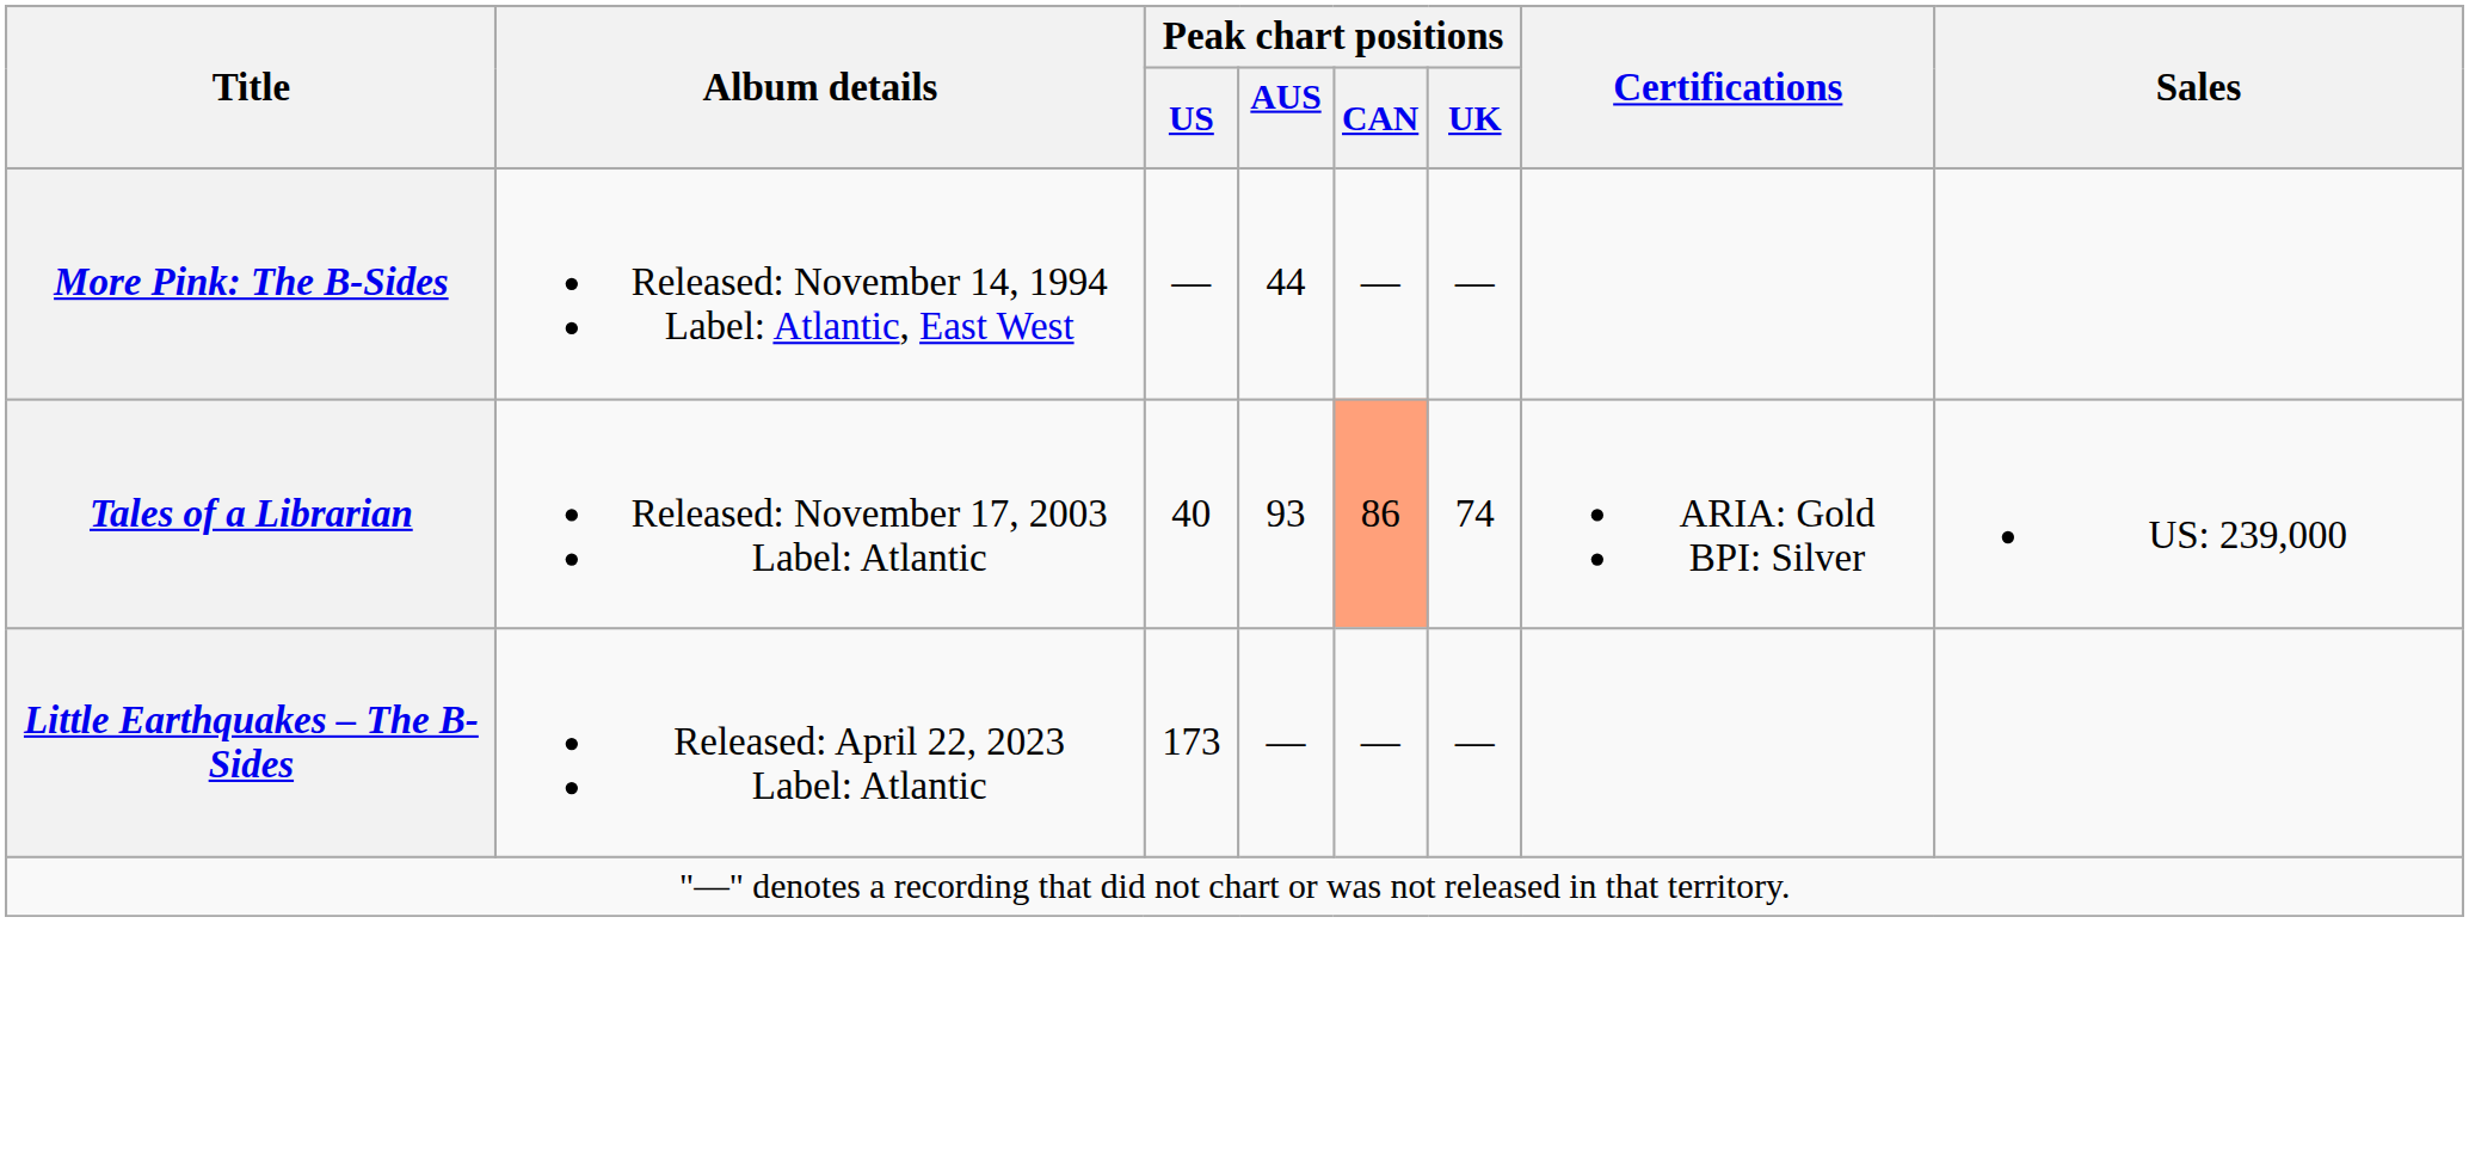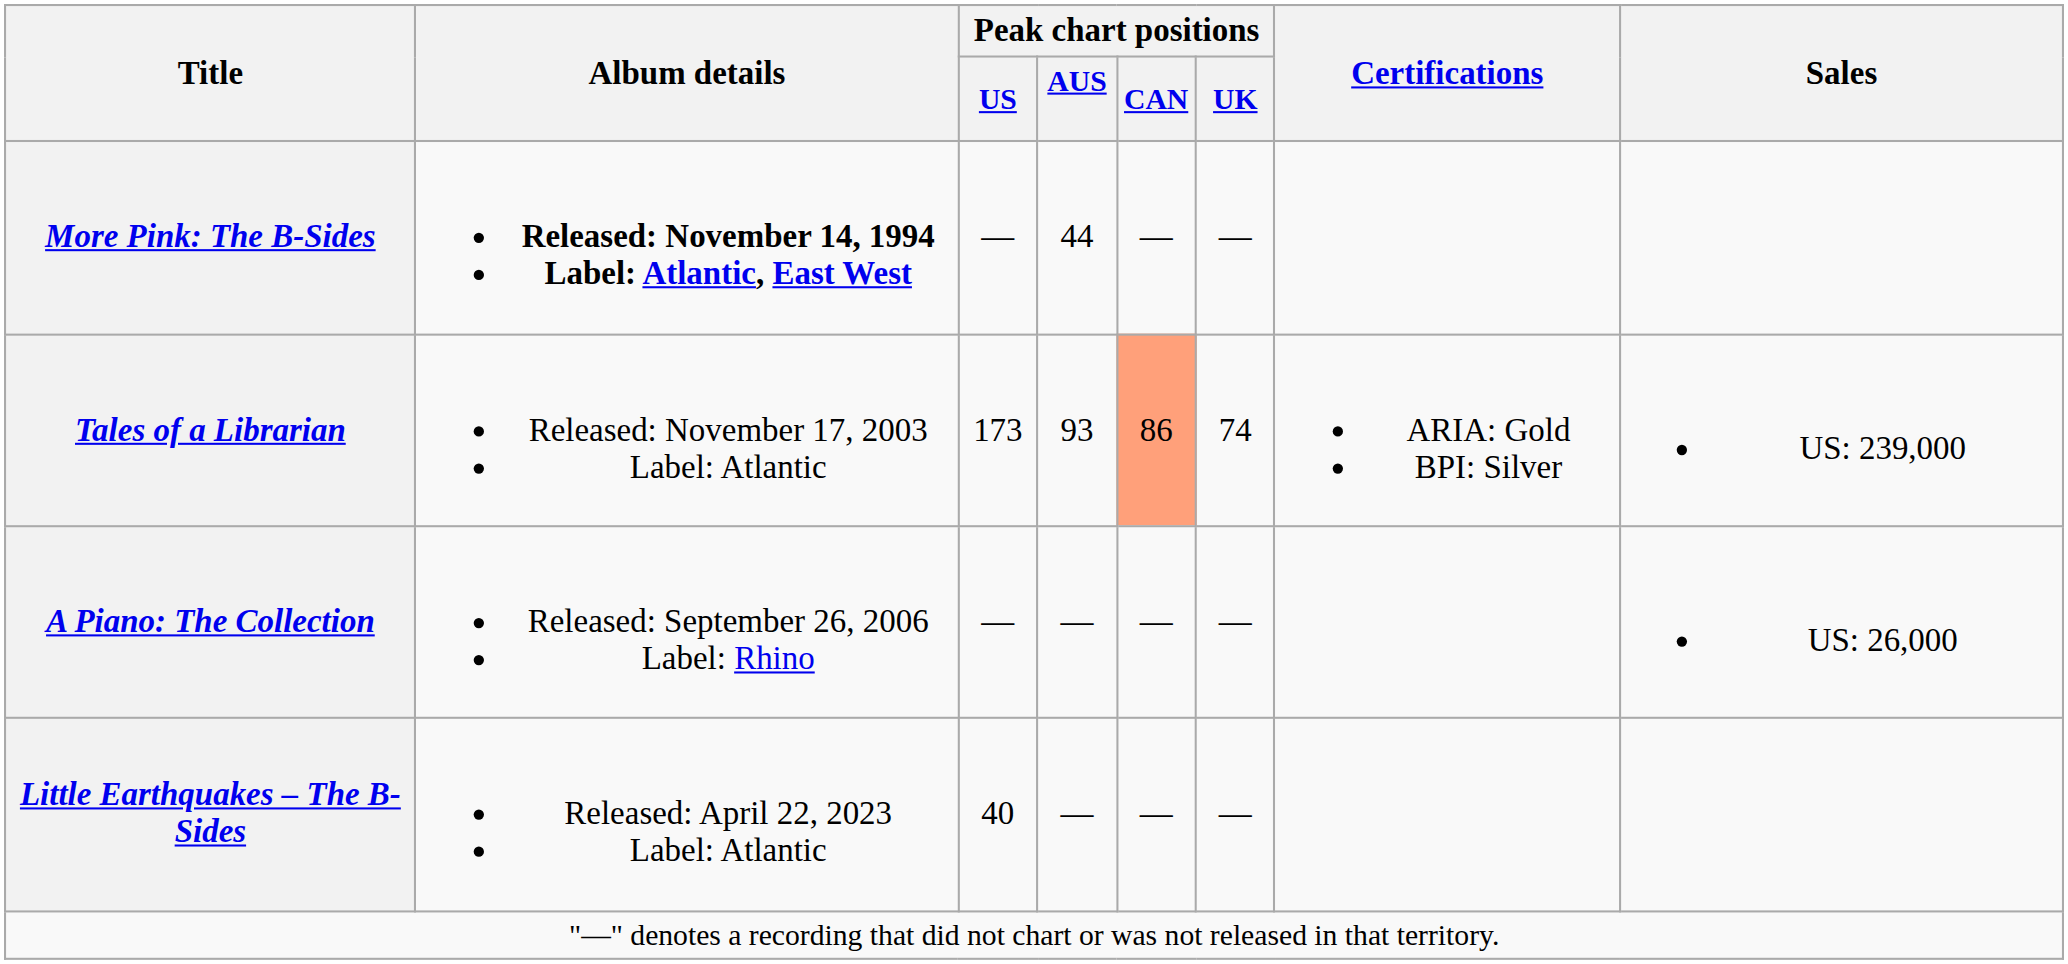 <table class="wikitable plainrowheaders" style="text-align:center;">
 <tr>
 <th scope="col" rowspan="2" style="width:12em;">Title</th>
 <th scope="col" rowspan="2" style="width:16em;">Album details</th>
 <th scope="col" colspan="4">Peak chart positions</th>
 <th scope="col" rowspan="2" style="width:10em;"><a href='#'>Certifications</a></th>
 <th scope="col" rowspan="2" style="width:13em;">Sales</th>
 </tr>
 <tr>
 <th scope="col" style="width:2.2em;font-size:90%;"><a href='#'>US</a><br></th>
 <th scope="col" style="width:2.2em;font-size:90%;"><a href='#'>AUS</a><br><br></th>
 <th scope="col" style="width:2.2em;font-size:90%;"><a href='#'>CAN</a><br></th>
 <th scope="col" style="width:2.2em;font-size:90%;"><a href='#'>UK</a><br></th>
 </tr>
 <tr>
 <th scope="row"><em><a href='#'>More Pink: The B-Sides</a></em></th>
-<td><br><ul><li>Released: November 14, 1994</li><li>Label: <a href='#'>Atlantic</a>, <a href='#'>East West</a></li></ul></td>
+<td><strong><br><ul><li>Released: November 14, 1994</li><li>Label: <a href='#'>Atlantic</a>, <a href='#'>East West</a></li></ul></strong></td>
 <td>—</td>
 <td>44</td>
 <td>—</td>
 <td>—</td>
 <td></td>
 <td></td>
 </tr>
 <tr>
 <th scope="row"><em><a href='#'>Tales of a Librarian</a></em></th>
 <td><br><ul><li>Released: November 17, 2003</li><li>Label: Atlantic</li></ul></td>
-<td>40</td>
+<td>173</td>
 <td>93</td>
 <td style="background: lightsalmon;">86</td>
 <td>74</td>
 <td><br><ul><li>ARIA: Gold</li><li>BPI: Silver</li></ul></td>
 <td><br><ul><li>US: 239,000</li></ul></td>
 </tr>
 <tr>
+<th scope="row"><em><a href='#'>A Piano: The Collection</a></em></th>
+<td><br><ul><li>Released: September 26, 2006</li><li>Label: <a href='#'>Rhino</a></li></ul></td>
+<td>—</td>
+<td>—</td>
+<td>—</td>
+<td>—</td>
+<td></td>
+<td><br><ul><li>US: 26,000</li></ul></td>
+</tr>
+<tr>
 <th scope="row"><em><a href='#'>Little Earthquakes – The B-Sides</a></em></th>
 <td><br><ul><li>Released: April 22, 2023</li><li>Label: Atlantic</li></ul></td>
-<td>173</td>
+<td>40</td>
 <td>—</td>
 <td>—</td>
 <td>—</td>
 <td></td>
 <td></td>
 </tr>
 <tr>
 <td colspan="8" style="font-size:90%">"—" denotes a recording that did not chart or was not released in that territory.</td>
 </tr>
 </table>
